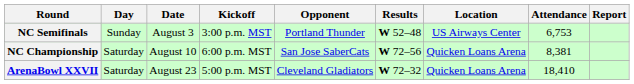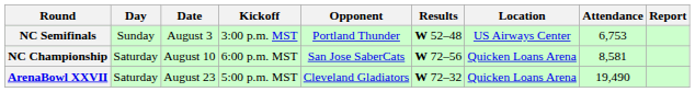 <table class="wikitable" style="font-size: 95%;">
 <tr>
 <th>Round</th>
 <th>Day</th>
 <th>Date</th>
 <th>Kickoff</th>
 <th>Opponent</th>
 <th>Results</th>
 <th>Location</th>
 <th>Attendance</th>
 <th>Report</th>
 </tr>
 <tr style= background:#ccffcc>
 <th align="center">NC Semifinals</th>
 <td align="center">Sunday</td>
 <td align="center">August 3</td>
 <td align="center">3:00 p.m. <a href='#'>MST</a></td>
 <td align="center"><a href='#'>Portland Thunder</a></td>
 <td align="center"><strong>W</strong> 52–48</td>
 <td align="center"><a href='#'>US Airways Center</a></td>
 <td align="center">6,753</td>
 <td align="center"></td>
 </tr>
 <tr style= background:#ccffcc>
 <th align="center">NC Championship</th>
 <td align="center">Saturday</td>
 <td align="center">August 10</td>
 <td align="center">6:00 p.m. MST</td>
 <td align="center"><a href='#'>San Jose SaberCats</a></td>
 <td align="center"><strong>W</strong> 72–56</td>
 <td align="center"><a href='#'>Quicken Loans Arena</a></td>
-<td align="center">8,381</td>
+<td align="center">8,581</td>
 <td align="center"></td>
 </tr>
 <tr style= background:#ccffcc>
 <th align="center"><a href='#'>ArenaBowl XXVII</a></th>
 <td align="center">Saturday</td>
 <td align="center">August 23</td>
 <td align="center">5:00 p.m. MST</td>
 <td align="center"><a href='#'>Cleveland Gladiators</a></td>
 <td align="center"><strong>W</strong> 72–32</td>
 <td align="center"><a href='#'>Quicken Loans Arena</a></td>
-<td align="center">18,410</td>
+<td align="center">19,490</td>
 <td align="center"></td>
 </tr>
 </table>
